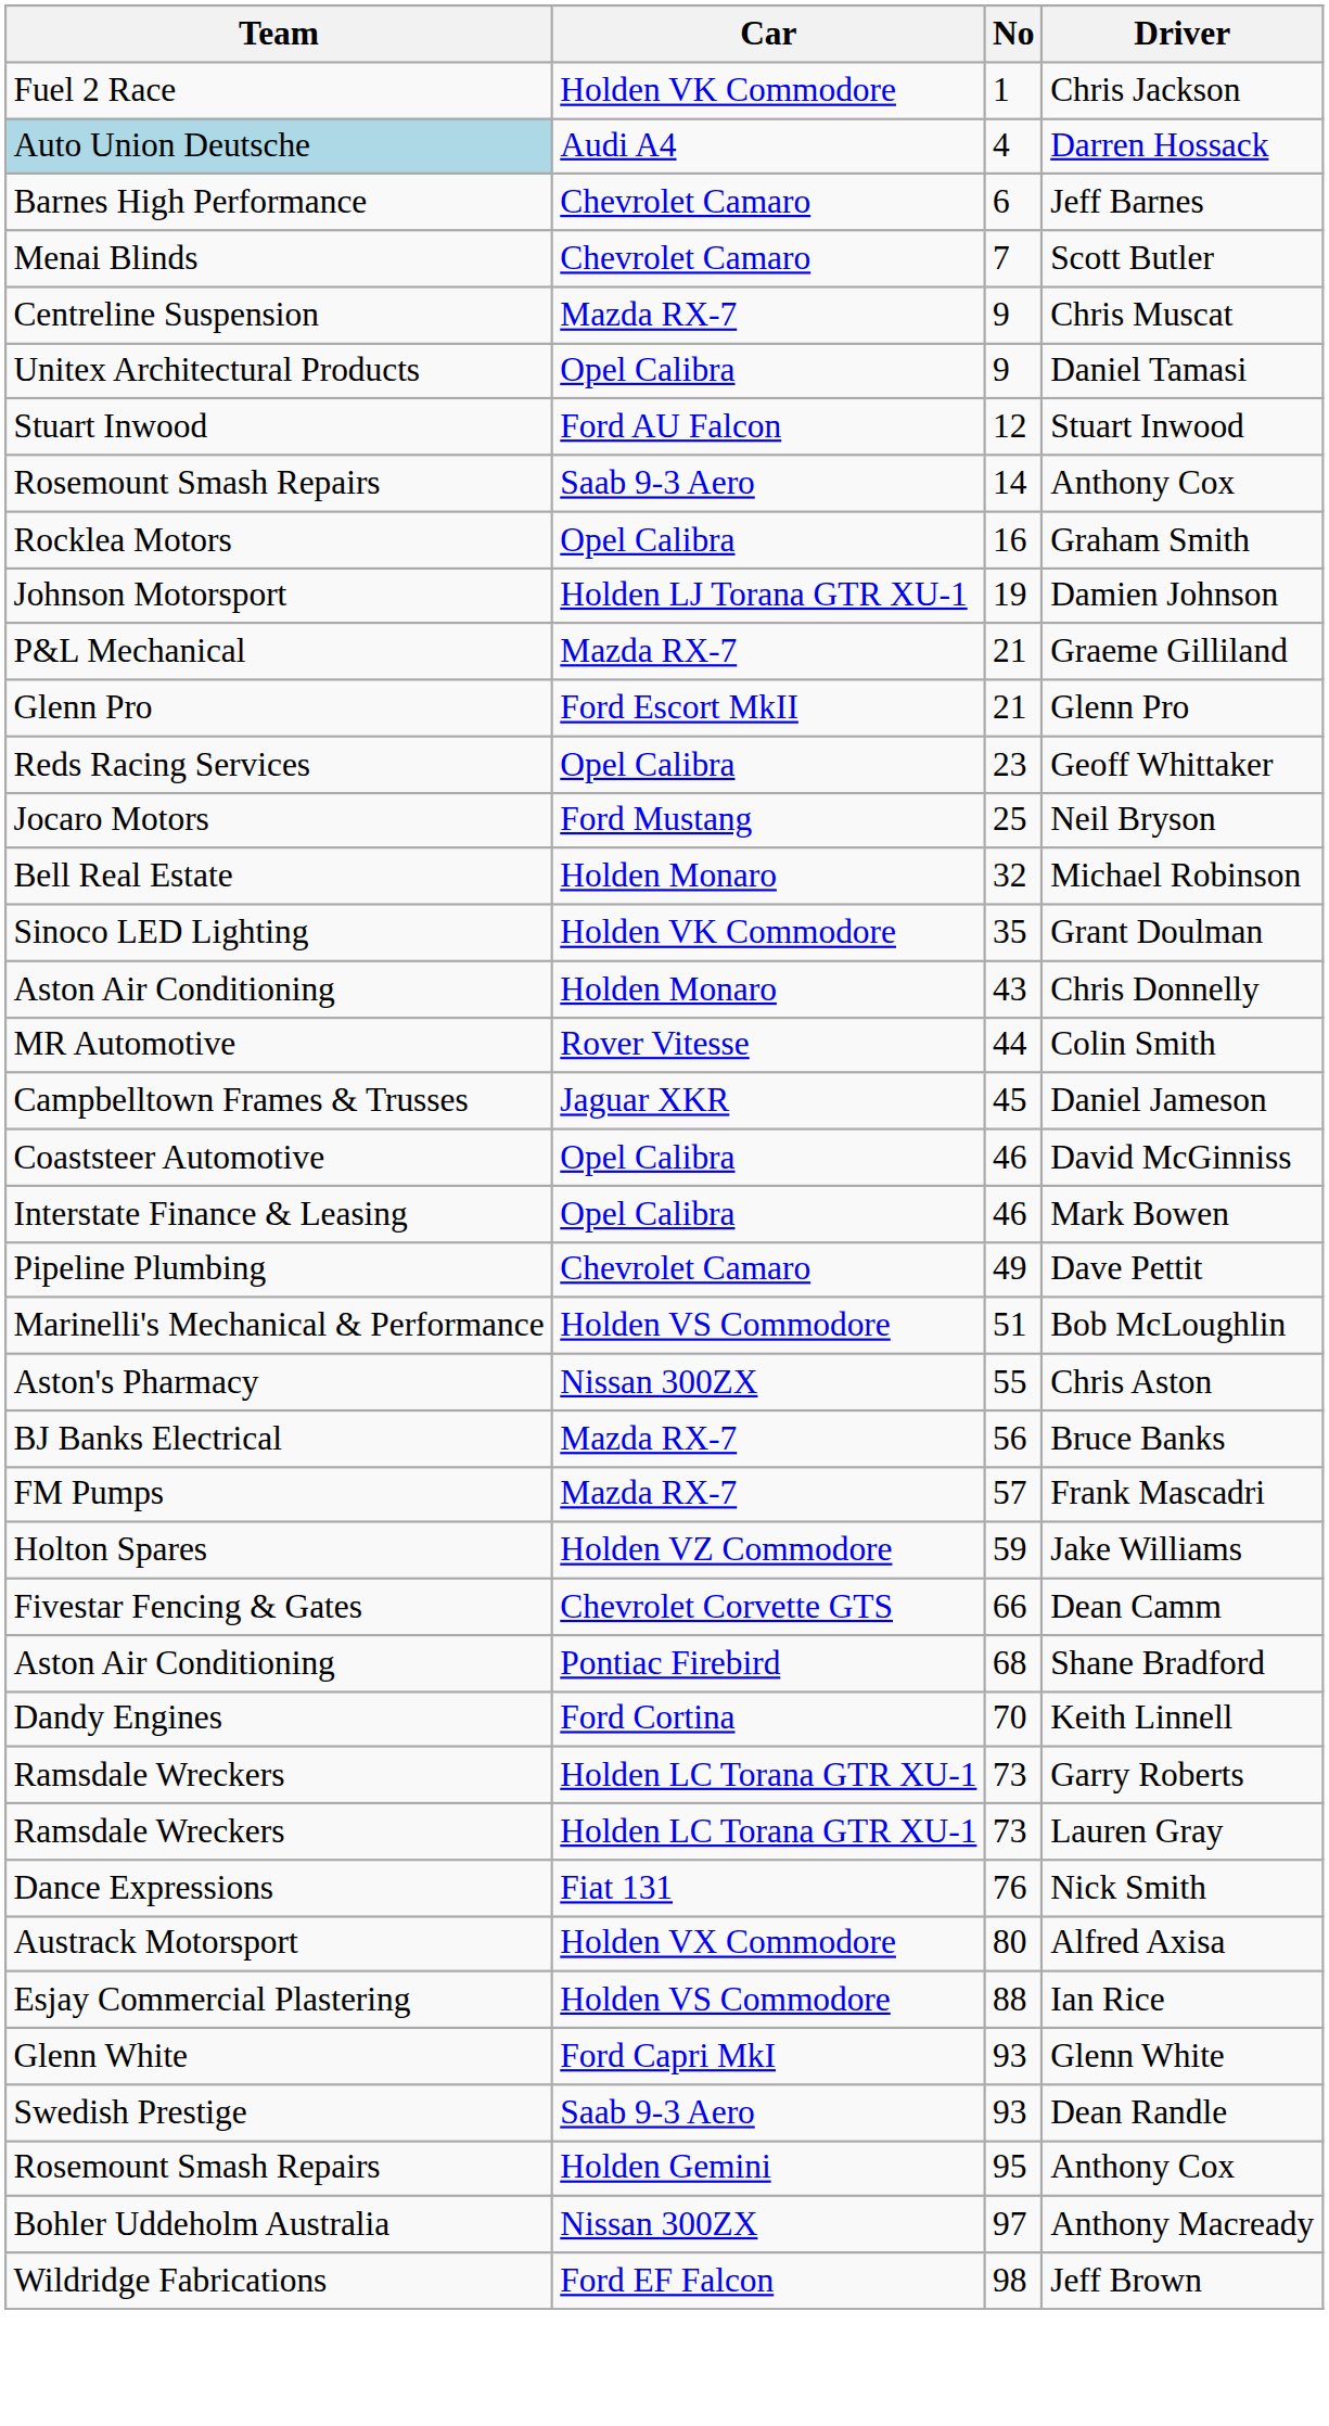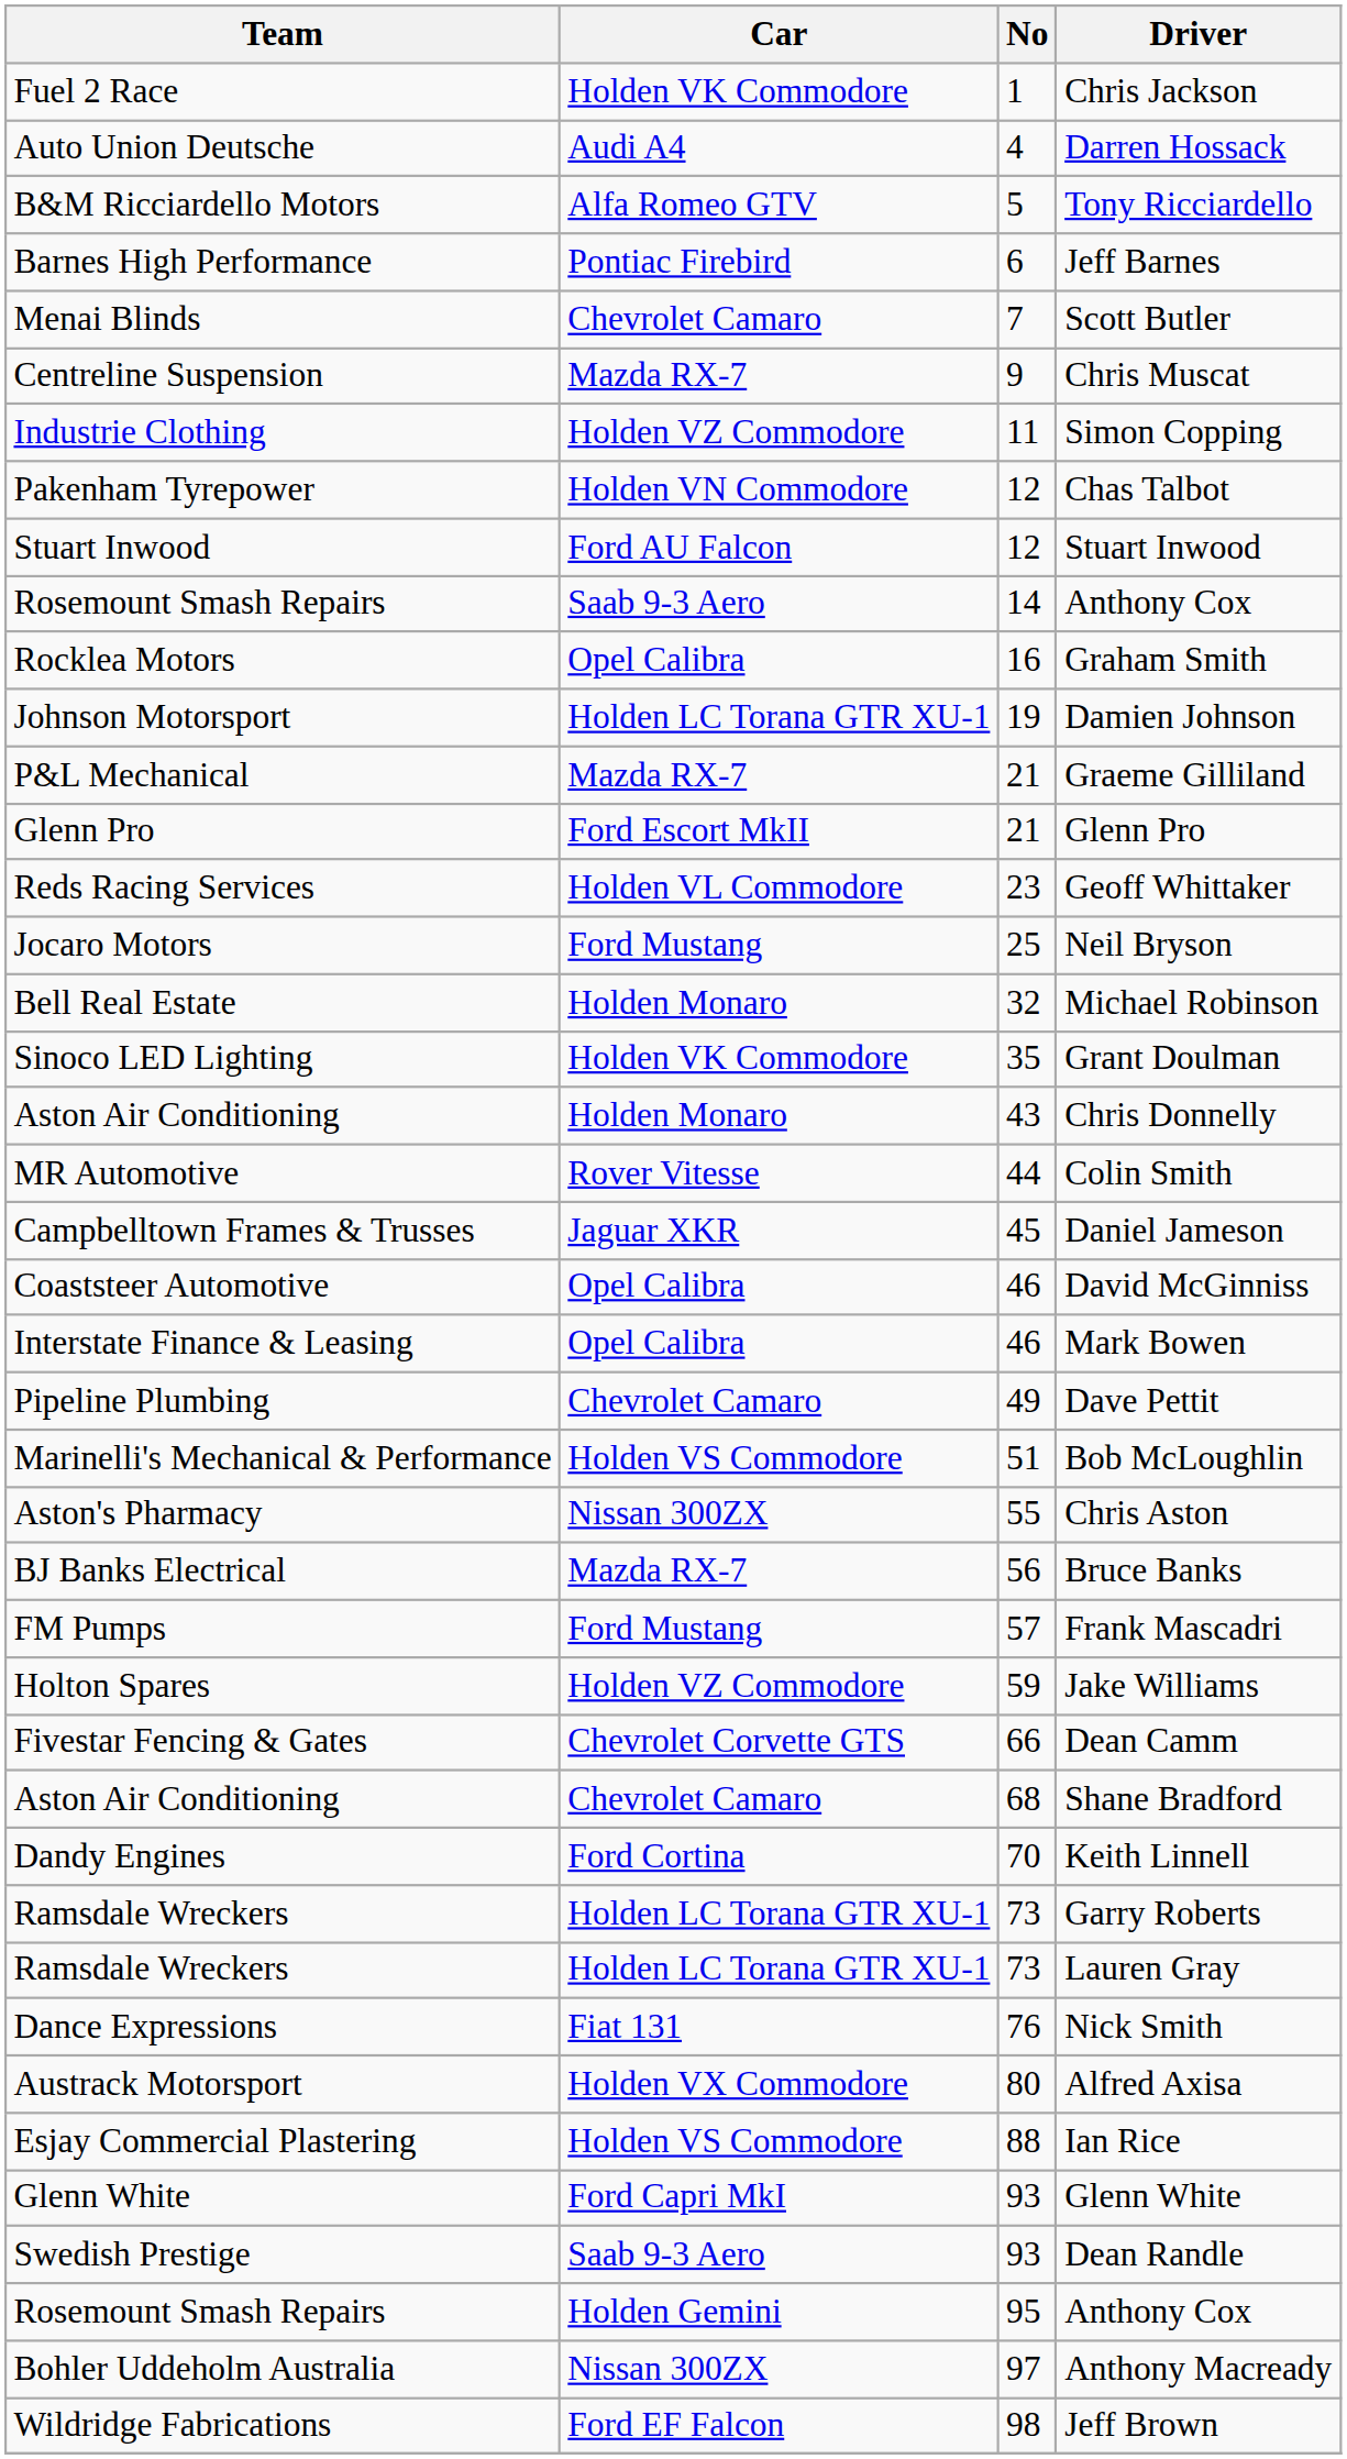 <table class="wikitable" style="font-size: 90%;">
 <tr>
 <th>Team</th>
 <th>Car</th>
 <th>No</th>
 <th>Driver</th>
 </tr>
 <tr>
 <td>Fuel 2 Race</td>
 <td><a href='#'>Holden VK Commodore</a></td>
 <td>1</td>
 <td>Chris Jackson</td>
 </tr>
 <tr>
-<td style="background: lightblue;">Auto Union Deutsche</td>
+<td>Auto Union Deutsche</td>
 <td><a href='#'>Audi A4</a></td>
 <td>4</td>
 <td><a href='#'>Darren Hossack</a></td>
 </tr>
 <tr>
+<td>B&M Ricciardello Motors</td>
+<td><a href='#'>Alfa Romeo GTV</a></td>
+<td>5</td>
+<td><a href='#'>Tony Ricciardello</a></td>
+</tr>
+<tr>
 <td>Barnes High Performance</td>
-<td><a href='#'>Chevrolet Camaro</a></td>
+<td><a href='#'>Pontiac Firebird</a></td>
 <td>6</td>
 <td>Jeff Barnes</td>
 </tr>
 <tr>
 <td>Menai Blinds</td>
 <td><a href='#'>Chevrolet Camaro</a></td>
 <td>7</td>
 <td>Scott Butler</td>
 </tr>
 <tr>
 <td>Centreline Suspension</td>
 <td><a href='#'>Mazda RX-7</a></td>
 <td>9</td>
 <td>Chris Muscat</td>
 </tr>
 <tr>
-<td>Unitex Architectural Products</td>
-<td><a href='#'>Opel Calibra</a></td>
-<td>9</td>
-<td>Daniel Tamasi</td>
+<td><a href='#'>Industrie Clothing</a></td>
+<td><a href='#'>Holden VZ Commodore</a></td>
+<td>11</td>
+<td>Simon Copping</td>
+</tr>
+<tr>
+<td>Pakenham Tyrepower</td>
+<td><a href='#'>Holden VN Commodore</a></td>
+<td>12</td>
+<td>Chas Talbot</td>
 </tr>
 <tr>
 <td>Stuart Inwood</td>
 <td><a href='#'>Ford AU Falcon</a></td>
 <td>12</td>
 <td>Stuart Inwood</td>
 </tr>
 <tr>
 <td>Rosemount Smash Repairs</td>
 <td><a href='#'>Saab 9-3 Aero</a></td>
 <td>14</td>
 <td>Anthony Cox</td>
 </tr>
 <tr>
 <td>Rocklea Motors</td>
 <td><a href='#'>Opel Calibra</a></td>
 <td>16</td>
 <td>Graham Smith</td>
 </tr>
 <tr>
 <td>Johnson Motorsport</td>
-<td><a href='#'>Holden LJ Torana GTR XU-1</a></td>
+<td><a href='#'>Holden LC Torana GTR XU-1</a></td>
 <td>19</td>
 <td>Damien Johnson</td>
 </tr>
 <tr>
 <td>P&L Mechanical</td>
 <td><a href='#'>Mazda RX-7</a></td>
 <td>21</td>
 <td>Graeme Gilliland</td>
 </tr>
 <tr>
 <td>Glenn Pro</td>
 <td><a href='#'>Ford Escort MkII</a></td>
 <td>21</td>
 <td>Glenn Pro</td>
 </tr>
 <tr>
 <td>Reds Racing Services</td>
-<td><a href='#'>Opel Calibra</a></td>
+<td><a href='#'>Holden VL Commodore</a></td>
 <td>23</td>
 <td>Geoff Whittaker</td>
 </tr>
 <tr>
 <td>Jocaro Motors</td>
 <td><a href='#'>Ford Mustang</a></td>
 <td>25</td>
 <td>Neil Bryson</td>
 </tr>
 <tr>
 <td>Bell Real Estate</td>
 <td><a href='#'>Holden Monaro</a></td>
 <td>32</td>
 <td>Michael Robinson</td>
 </tr>
 <tr>
 <td>Sinoco LED Lighting</td>
 <td><a href='#'>Holden VK Commodore</a></td>
 <td>35</td>
 <td>Grant Doulman</td>
 </tr>
 <tr>
 <td>Aston Air Conditioning</td>
 <td><a href='#'>Holden Monaro</a></td>
 <td>43</td>
 <td>Chris Donnelly</td>
 </tr>
 <tr>
 <td>MR Automotive</td>
 <td><a href='#'>Rover Vitesse</a></td>
 <td>44</td>
 <td>Colin Smith</td>
 </tr>
 <tr>
 <td>Campbelltown Frames & Trusses</td>
 <td><a href='#'>Jaguar XKR</a></td>
 <td>45</td>
 <td>Daniel Jameson</td>
 </tr>
 <tr>
 <td>Coaststeer Automotive</td>
 <td><a href='#'>Opel Calibra</a></td>
 <td>46</td>
 <td>David McGinniss</td>
 </tr>
 <tr>
 <td>Interstate Finance & Leasing</td>
 <td><a href='#'>Opel Calibra</a></td>
 <td>46</td>
 <td>Mark Bowen</td>
 </tr>
 <tr>
 <td>Pipeline Plumbing</td>
 <td><a href='#'>Chevrolet Camaro</a></td>
 <td>49</td>
 <td>Dave Pettit</td>
 </tr>
 <tr>
 <td>Marinelli's Mechanical & Performance</td>
 <td><a href='#'>Holden VS Commodore</a></td>
 <td>51</td>
 <td>Bob McLoughlin</td>
 </tr>
 <tr>
 <td>Aston's Pharmacy</td>
 <td><a href='#'>Nissan 300ZX</a></td>
 <td>55</td>
 <td>Chris Aston</td>
 </tr>
 <tr>
 <td>BJ Banks Electrical</td>
 <td><a href='#'>Mazda RX-7</a></td>
 <td>56</td>
 <td>Bruce Banks</td>
 </tr>
 <tr>
 <td>FM Pumps</td>
-<td><a href='#'>Mazda RX-7</a></td>
+<td><a href='#'>Ford Mustang</a></td>
 <td>57</td>
 <td>Frank Mascadri</td>
 </tr>
 <tr>
 <td>Holton Spares</td>
 <td><a href='#'>Holden VZ Commodore</a></td>
 <td>59</td>
 <td>Jake Williams</td>
 </tr>
 <tr>
 <td>Fivestar Fencing & Gates</td>
 <td><a href='#'>Chevrolet Corvette GTS</a></td>
 <td>66</td>
 <td>Dean Camm</td>
 </tr>
 <tr>
 <td>Aston Air Conditioning</td>
-<td><a href='#'>Pontiac Firebird</a></td>
+<td><a href='#'>Chevrolet Camaro</a></td>
 <td>68</td>
 <td>Shane Bradford</td>
 </tr>
 <tr>
 <td>Dandy Engines</td>
 <td><a href='#'>Ford Cortina</a></td>
 <td>70</td>
 <td>Keith Linnell</td>
 </tr>
 <tr>
 <td>Ramsdale Wreckers</td>
 <td><a href='#'>Holden LC Torana GTR XU-1</a></td>
 <td>73</td>
 <td>Garry Roberts</td>
 </tr>
 <tr>
 <td>Ramsdale Wreckers</td>
 <td><a href='#'>Holden LC Torana GTR XU-1</a></td>
 <td>73</td>
 <td>Lauren Gray</td>
 </tr>
 <tr>
 <td>Dance Expressions</td>
 <td><a href='#'>Fiat 131</a></td>
 <td>76</td>
 <td>Nick Smith</td>
 </tr>
 <tr>
 <td>Austrack Motorsport</td>
 <td><a href='#'>Holden VX Commodore</a></td>
 <td>80</td>
 <td>Alfred Axisa</td>
 </tr>
 <tr>
 <td>Esjay Commercial Plastering</td>
 <td><a href='#'>Holden VS Commodore</a></td>
 <td>88</td>
 <td>Ian Rice</td>
 </tr>
 <tr>
 <td>Glenn White</td>
 <td><a href='#'>Ford Capri MkI</a></td>
 <td>93</td>
 <td>Glenn White</td>
 </tr>
 <tr>
 <td>Swedish Prestige</td>
 <td><a href='#'>Saab 9-3 Aero</a></td>
 <td>93</td>
 <td>Dean Randle</td>
 </tr>
 <tr>
 <td>Rosemount Smash Repairs</td>
 <td><a href='#'>Holden Gemini</a></td>
 <td>95</td>
 <td>Anthony Cox</td>
 </tr>
 <tr>
 <td>Bohler Uddeholm Australia</td>
 <td><a href='#'>Nissan 300ZX</a></td>
 <td>97</td>
 <td>Anthony Macready</td>
 </tr>
 <tr>
 <td>Wildridge Fabrications</td>
 <td><a href='#'>Ford EF Falcon</a></td>
 <td>98</td>
 <td>Jeff Brown</td>
 </tr>
 <tr>
 </tr>
 </table>
